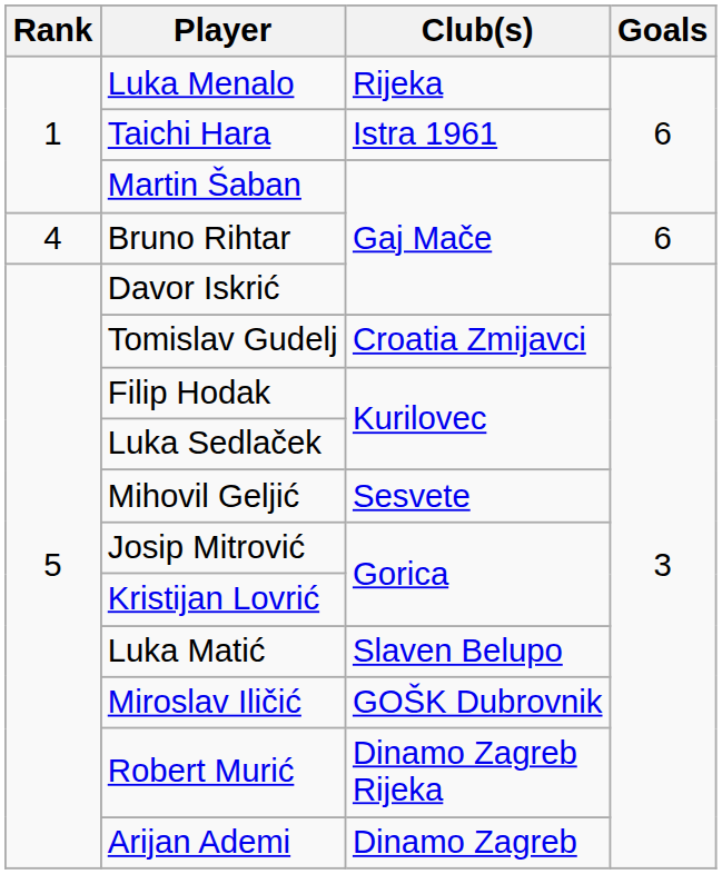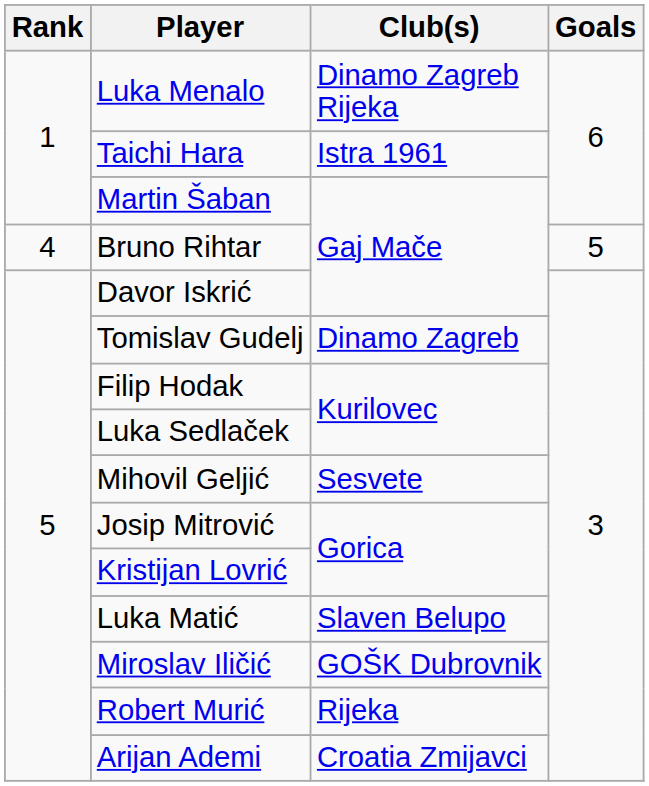 <table class="wikitable" style="text-align:center">
 <tr>
 <th>Rank</th>
 <th>Player</th>
 <th>Club(s)</th>
 <th>Goals</th>
 </tr>
 <tr>
 <td rowspan="3">1</td>
 <td align="left"> <a href='#'>Luka Menalo</a></td>
-<td align="left"><a href='#'>Rijeka</a></td>
+<td align="left"><a href='#'>Dinamo Zagreb</a><br><a href='#'>Rijeka</a></td>
 <td rowspan="3">6</td>
 </tr>
 <tr>
 <td align="left"> <a href='#'>Taichi Hara</a></td>
 <td align="left"><a href='#'>Istra 1961</a></td>
 </tr>
 <tr>
 <td align="left"> <a href='#'>Martin Šaban</a></td>
 <td rowspan="3" align="left"><a href='#'>Gaj Mače</a></td>
 </tr>
 <tr>
 <td>4</td>
 <td align="left"> Bruno Rihtar</td>
-<td>6</td>
+<td>5</td>
 </tr>
 <tr>
 <td rowspan="11">5</td>
 <td align="left"> Davor Iskrić</td>
 <td rowspan="11">3</td>
 </tr>
 <tr>
 <td align="left"> Tomislav Gudelj</td>
-<td align="left"><a href='#'>Croatia Zmijavci</a></td>
+<td align="left"><a href='#'>Dinamo Zagreb</a></td>
 </tr>
 <tr>
 <td align="left"> Filip Hodak</td>
 <td rowspan=2 align="left"><a href='#'>Kurilovec</a></td>
 </tr>
 <tr>
 <td align="left"> Luka Sedlaček</td>
 </tr>
 <tr>
 <td align="left"> Mihovil Geljić</td>
 <td align="left"><a href='#'>Sesvete</a></td>
 </tr>
 <tr>
 <td align="left"> Josip Mitrović</td>
 <td rowspan=2 align="left"><a href='#'>Gorica</a></td>
 </tr>
 <tr>
 <td align="left"> <a href='#'>Kristijan Lovrić</a></td>
 </tr>
 <tr>
 <td align="left"> Luka Matić</td>
 <td align="left"><a href='#'>Slaven Belupo</a></td>
 </tr>
 <tr>
 <td align="left"> <a href='#'>Miroslav Iličić</a></td>
 <td align="left"><a href='#'>GOŠK Dubrovnik</a></td>
 </tr>
 <tr>
 <td align="left"> <a href='#'>Robert Murić</a></td>
-<td align="left"><a href='#'>Dinamo Zagreb</a><br><a href='#'>Rijeka</a></td>
+<td align="left"><a href='#'>Rijeka</a></td>
 </tr>
 <tr>
 <td align="left"> <a href='#'>Arijan Ademi</a></td>
-<td align="left"><a href='#'>Dinamo Zagreb</a></td>
+<td align="left"><a href='#'>Croatia Zmijavci</a></td>
 </tr>
 </table>
